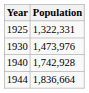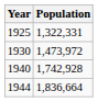 <table class="wikitable">
 <tr>
 <th>Year</th>
 <th>Population</th>
 </tr>
 <tr>
 <td>1925</td>
 <td>1,322,331</td>
 </tr>
 <tr>
 <td>1930</td>
-<td>1,473,976</td>
+<td>1,473,972</td>
 </tr>
 <tr>
 <td>1940</td>
 <td>1,742,928</td>
 </tr>
 <tr>
 <td>1944</td>
 <td>1,836,664</td>
 </tr>
 </table>
